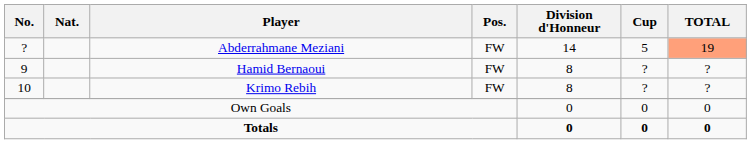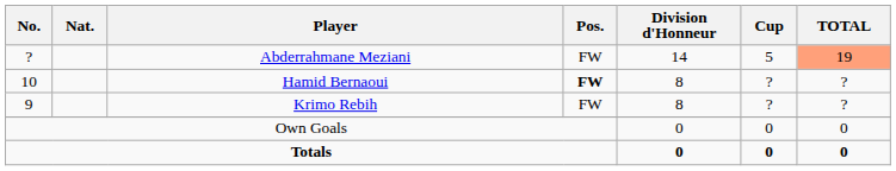 <table class="wikitable sortable alternance"  style="font-size:85%; text-align:center; line-height:14px; width:60%;">
 <tr>
 <th width=10><strong>No.</strong></th>
 <th width=10><strong>Nat.</strong></th>
 <th width=250><strong>Player</strong></th>
 <th width=10><strong>Pos.</strong></th>
 <th width=10>Division d'Honneur</th>
 <th width=10>Cup</th>
 <th width=10>TOTAL</th>
 </tr>
 <tr>
 <td>?</td>
 <td></td>
 <td><a href='#'>Abderrahmane Meziani</a></td>
 <td>FW</td>
 <td>14</td>
 <td>5</td>
 <td style="background: lightsalmon;">19</td>
 </tr>
 <tr>
-<td>9</td>
+<td>10</td>
 <td></td>
 <td><a href='#'>Hamid Bernaoui</a></td>
-<td>FW</td>
+<td><strong>FW</strong></td>
 <td>8</td>
 <td>?</td>
 <td>?</td>
 </tr>
 <tr>
-<td>10</td>
+<td>9</td>
 <td></td>
 <td><a href='#'>Krimo Rebih</a></td>
 <td>FW</td>
 <td>8</td>
 <td>?</td>
 <td>?</td>
 </tr>
 <tr>
 </tr>
 <tr class="sortbottom">
 <td colspan="4">Own Goals</td>
 <td>0</td>
 <td>0</td>
 <td>0</td>
 </tr>
 <tr class="sortbottom">
 <td colspan="4"><strong>Totals</strong></td>
 <td><strong>0</strong></td>
 <td><strong>0</strong></td>
 <td><strong>0</strong></td>
 </tr>
 </table>
